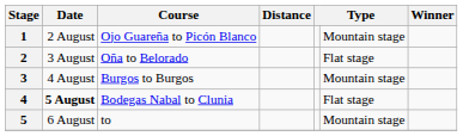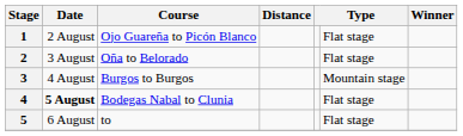 <table class="wikitable">
 <tr>
 <th scope="col">Stage</th>
 <th scope="col">Date</th>
 <th scope="col">Course</th>
 <th scope="col">Distance</th>
 <th scope="col" colspan="2">Type</th>
 <th scope="col">Winner</th>
 </tr>
 <tr>
 <th scope="row">1</th>
 <td style="text-align:right;">2 August</td>
 <td><a href='#'>Ojo Guareña</a> to <a href='#'>Picón Blanco</a></td>
 <td></td>
 <td></td>
-<td>Mountain stage</td>
+<td>Flat stage</td>
 <td></td>
 </tr>
 <tr>
 <th scope="row">2</th>
 <td style="text-align:right;">3 August</td>
 <td><a href='#'>Oña</a> to <a href='#'>Belorado</a></td>
 <td></td>
 <td></td>
 <td>Flat stage</td>
 <td></td>
 </tr>
 <tr>
 <th scope="row">3</th>
 <td style="text-align:right;">4 August</td>
 <td><a href='#'>Burgos</a> to Burgos</td>
 <td></td>
 <td></td>
 <td>Mountain stage</td>
 <td></td>
 </tr>
 <tr>
 <th scope="row">4</th>
 <td style="text-align:right;"><strong>5 August</strong></td>
 <td><a href='#'>Bodegas Nabal</a> to <a href='#'>Clunia</a></td>
 <td></td>
 <td></td>
 <td>Flat stage</td>
 <td></td>
 </tr>
 <tr>
 <th scope="row">5</th>
 <td style="text-align:right;">6 August</td>
 <td> to </td>
 <td></td>
 <td></td>
-<td>Mountain stage</td>
+<td>Flat stage</td>
 <td></td>
 </tr>
 <tr>
 </tr>
 </table>
